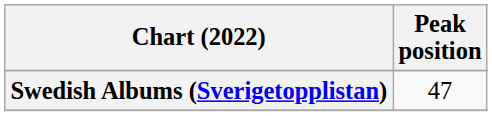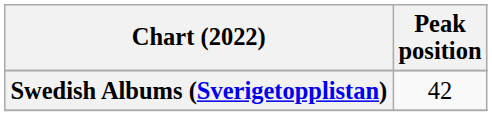 <table class="wikitable sortable plainrowheaders" style="text-align:center">
 <tr>
 <th scope="col">Chart (2022)</th>
 <th scope="col">Peak<br> position</th>
 </tr>
 <tr>
 </tr>
 <tr>
 </tr>
 <tr>
 </tr>
 <tr>
 <th scope="row">Swedish Albums (<a href='#'>Sverigetopplistan</a>)</th>
-<td>47</td>
+<td>42</td>
 </tr>
 <tr>
 </tr>
 </table>
